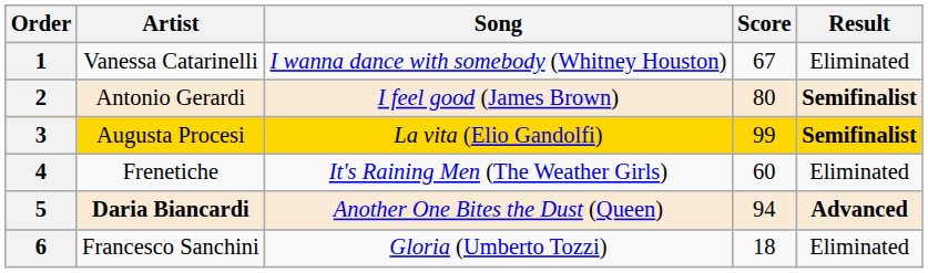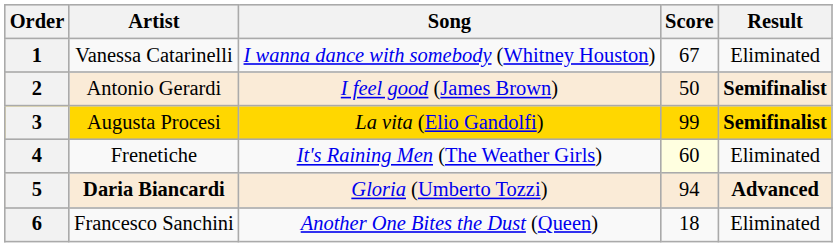 <table class="wikitable sortable" style="text-align:center; font-size:80%">
 <tr>
 <th>Order</th>
 <th>Artist</th>
 <th>Song</th>
 <th>Score</th>
 <th>Result</th>
 </tr>
 <tr>
 <th scope=col>1</th>
 <td>Vanessa Catarinelli</td>
 <td><em><a href='#'>I wanna dance with somebody</a></em> (<a href='#'>Whitney Houston</a>)</td>
 <td>67</td>
 <td>Eliminated</td>
 </tr>
 <tr bgcolor=#FAEBD7>
 <th scope=col>2</th>
 <td>Antonio Gerardi</td>
 <td><em><a href='#'>I feel good</a></em> (<a href='#'>James Brown</a>)</td>
-<td>80</td>
+<td>50</td>
 <td><strong>Semifinalist</strong></td>
 </tr>
 <tr bgcolor=gold>
 <th scope=col>3</th>
 <td>Augusta Procesi</td>
 <td><em>La vita</em> (<a href='#'>Elio Gandolfi</a>)</td>
 <td>99</td>
 <td><strong>Semifinalist</strong></td>
 </tr>
 <tr>
 <th scope=col>4</th>
 <td>Frenetiche</td>
 <td><em><a href='#'>It's Raining Men</a></em> (<a href='#'>The Weather Girls</a>)</td>
-<td>60</td>
+<td style="background: lightyellow;">60</td>
 <td>Eliminated</td>
 </tr>
 <tr bgcolor=#FAEBD7>
 <th scope=col>5</th>
 <td><strong>Daria Biancardi</strong></td>
-<td><em><a href='#'>Another One Bites the Dust</a></em> (<a href='#'>Queen</a>)</td>
+<td><em><a href='#'>Gloria</a></em> (<a href='#'>Umberto Tozzi</a>)</td>
 <td>94</td>
 <td><strong>Advanced</strong></td>
 </tr>
 <tr>
 <th scope=col>6</th>
 <td>Francesco Sanchini</td>
-<td><em><a href='#'>Gloria</a></em> (<a href='#'>Umberto Tozzi</a>)</td>
+<td><em><a href='#'>Another One Bites the Dust</a></em> (<a href='#'>Queen</a>)</td>
 <td>18</td>
 <td>Eliminated</td>
 </tr>
 </table>
